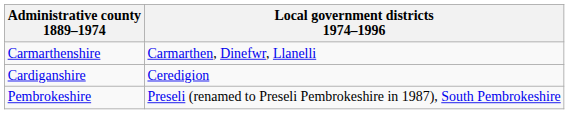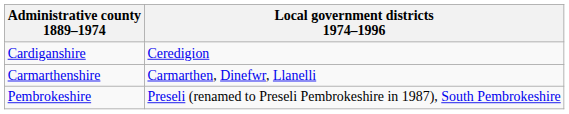 <table class="wikitable">
 <tr>
 <th>Administrative county<br>1889–1974</th>
 <th>Local government districts<br>1974–1996</th>
 </tr>
 <tr>
+<td><a href='#'>Cardiganshire</a></td>
+<td><a href='#'>Ceredigion</a></td>
+</tr>
+<tr>
 <td><a href='#'>Carmarthenshire</a></td>
 <td><a href='#'>Carmarthen</a>, <a href='#'>Dinefwr</a>, <a href='#'>Llanelli</a></td>
-</tr>
-<tr>
-<td><a href='#'>Cardiganshire</a></td>
-<td><a href='#'>Ceredigion</a></td>
 </tr>
 <tr>
 <td><a href='#'>Pembrokeshire</a></td>
 <td><a href='#'>Preseli</a> (renamed to Preseli Pembrokeshire in 1987), <a href='#'>South Pembrokeshire</a></td>
 </tr>
 </table>
